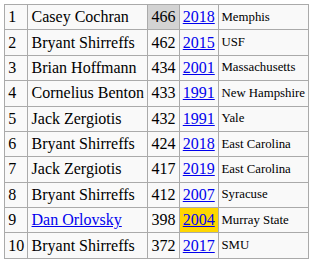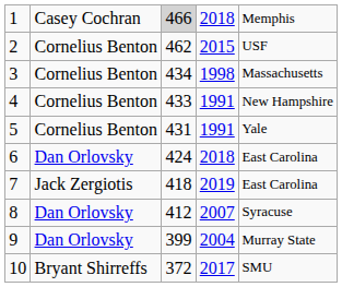 <table class="wikitable">
 <tr>
 </tr>
 <tr>
 <td>1</td>
 <td>Casey Cochran</td>
 <td style="background: lightgrey;"><abbr>466</abbr></td>
 <td><a href='#'>2018</a></td>
 <td style="font-size:80%;">Memphis</td>
 </tr>
 <tr>
 <td>2</td>
-<td>Bryant Shirreffs</td>
+<td>Cornelius Benton</td>
 <td><abbr>462</abbr></td>
 <td><a href='#'>2015</a></td>
 <td style="font-size:80%;">USF</td>
 </tr>
 <tr>
 <td>3</td>
-<td>Brian Hoffmann</td>
+<td>Cornelius Benton</td>
 <td><abbr>434</abbr></td>
-<td><a href='#'>2001</a></td>
+<td><a href='#'>1998</a></td>
 <td style="font-size:80%;">Massachusetts</td>
 </tr>
 <tr>
 <td>4</td>
 <td>Cornelius Benton</td>
 <td><abbr>433</abbr></td>
 <td><a href='#'>1991</a></td>
 <td style="font-size:80%;">New Hampshire</td>
 </tr>
 <tr>
 <td>5</td>
-<td>Jack Zergiotis</td>
-<td><abbr>432</abbr></td>
+<td>Cornelius Benton</td>
+<td><abbr>431</abbr></td>
 <td><a href='#'>1991</a></td>
 <td style="font-size:80%;">Yale</td>
 </tr>
 <tr>
 <td>6</td>
-<td>Bryant Shirreffs</td>
+<td><a href='#'>Dan Orlovsky</a></td>
 <td><abbr>424</abbr></td>
 <td><a href='#'>2018</a></td>
 <td style="font-size:80%;">East Carolina</td>
 </tr>
 <tr>
 <td>7</td>
 <td>Jack Zergiotis</td>
-<td><abbr>417</abbr></td>
+<td><abbr>418</abbr></td>
 <td><a href='#'>2019</a></td>
 <td style="font-size:80%;">East Carolina</td>
 </tr>
 <tr>
 <td>8</td>
-<td>Bryant Shirreffs</td>
+<td><a href='#'>Dan Orlovsky</a></td>
 <td><abbr>412</abbr></td>
 <td><a href='#'>2007</a></td>
 <td style="font-size:80%;">Syracuse</td>
 </tr>
 <tr>
 <td>9</td>
 <td><a href='#'>Dan Orlovsky</a></td>
-<td><abbr>398</abbr></td>
-<td style="background: gold;"><a href='#'>2004</a></td>
+<td><abbr>399</abbr></td>
+<td><a href='#'>2004</a></td>
 <td style="font-size:80%;">Murray State</td>
 </tr>
 <tr>
 <td>10</td>
 <td>Bryant Shirreffs</td>
 <td><abbr>372</abbr></td>
 <td><a href='#'>2017</a></td>
 <td style="font-size:80%;">SMU</td>
 </tr>
 </table>
